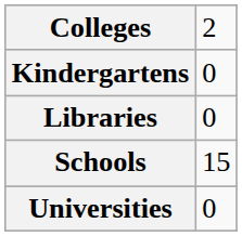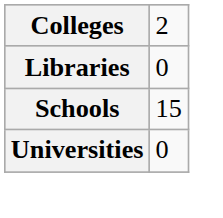 <table class="wikitable">
 <tr>
 <th>Colleges</th>
 <td>2</td>
-</tr>
-<tr>
-<th>Kindergartens</th>
-<td>0</td>
 </tr>
 <tr>
 <th>Libraries</th>
 <td>0</td>
 </tr>
 <tr>
 <th>Schools</th>
 <td>15</td>
 </tr>
 <tr>
 <th>Universities</th>
 <td>0</td>
 </tr>
 </table>
